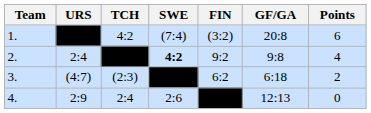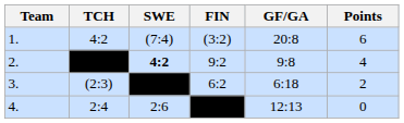 <table class="wikitable" bgcolor="#EFEFFF" width="50%">
 <tr bgcolor="#BCD2EE">
 <th>Team</th>
-<th>URS</th>
 <th>TCH</th>
 <th>SWE</th>
 <th>FIN</th>
 <th>GF/GA</th>
 <th>Points</th>
 </tr>
 <tr bgcolor="#CAE1FF" align="center">
 <td align="left">1. </td>
-<td style="background:#000000;"></td>
 <td>4:2</td>
 <td>(7:4)</td>
 <td>(3:2)</td>
 <td>20:8</td>
 <td>6</td>
 </tr>
 <tr bgcolor="#CAE1FF" align="center">
 <td align="left">2. </td>
-<td>2:4</td>
 <td style="background:#000000;"></td>
 <td><strong>4:2</strong></td>
 <td>9:2</td>
 <td>9:8</td>
 <td>4</td>
 </tr>
 <tr bgcolor="#CAE1FF" align="center">
 <td align="left">3. </td>
-<td>(4:7)</td>
 <td>(2:3)</td>
 <td style="background:#000000;"></td>
 <td>6:2</td>
 <td>6:18</td>
 <td>2</td>
 </tr>
 <tr bgcolor="#CAE1FF" align="center">
 <td align="left">4. </td>
-<td>2:9</td>
 <td>2:4</td>
 <td>2:6</td>
 <td style="background:#000000;"></td>
 <td>12:13</td>
 <td>0</td>
 </tr>
 </table>
